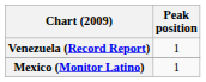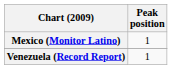 <table class="wikitable sortable plainrowheaders" style="text-align:center">
 <tr>
 <th>Chart (2009)</th>
 <th>Peak<br>position</th>
 </tr>
 <tr>
-<th scope="row">Venezuela (<a href='#'>Record Report</a>)</th>
+<th scope="row">Mexico (<a href='#'>Monitor Latino</a>)</th>
 <td>1</td>
 </tr>
 <tr>
 </tr>
 <tr>
 </tr>
 <tr>
 </tr>
 <tr>
 </tr>
 <tr>
 </tr>
 <tr>
-<th scope="row">Mexico (<a href='#'>Monitor Latino</a>)</th>
+<th scope="row">Venezuela (<a href='#'>Record Report</a>)</th>
 <td>1</td>
 </tr>
 </table>
